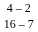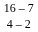 <table style="text-align:center">
 <tr>
 <th width=200></th>
 <th width=100></th>
 <th width=200></th>
 </tr>
 <tr>
 <td align=right><strong></strong></td>
-<td>4 – 2</td>
+<td>16 – 7</td>
 <td align=left></td>
 </tr>
 <tr>
 <td align=right><strong></strong></td>
-<td>16 – 7</td>
+<td>4 – 2</td>
 <td align=left></td>
 </tr>
 </table>
